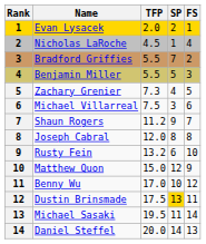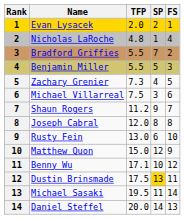 <table class="wikitable">
 <tr>
 <th>Rank</th>
 <th>Name</th>
 <th>TFP</th>
 <th>SP</th>
 <th>FS</th>
 </tr>
 <tr bgcolor="gold">
 <td align="center"><strong>1</strong></td>
 <td><a href='#'>Evan Lysacek</a></td>
 <td>2.0</td>
 <td>2</td>
 <td>1</td>
 </tr>
 <tr bgcolor="silver">
 <td align="center"><strong>2</strong></td>
 <td><a href='#'>Nicholas LaRoche</a></td>
-<td>4.5</td>
+<td>4.8</td>
 <td>1</td>
 <td>4</td>
 </tr>
 <tr bgcolor="cc9966">
 <td align="center"><strong>3</strong></td>
 <td><a href='#'>Bradford Griffies</a></td>
 <td>5.5</td>
 <td>7</td>
 <td>2</td>
 </tr>
 <tr bgcolor="#d1c571">
 <td align="center"><strong>4</strong></td>
 <td><a href='#'>Benjamin Miller</a></td>
 <td>5.5</td>
 <td>5</td>
 <td>3</td>
 </tr>
 <tr>
 <th>5</th>
 <td><a href='#'>Zachary Grenier</a></td>
 <td>7.3</td>
 <td>4</td>
 <td>5</td>
 </tr>
 <tr>
 <th>6</th>
 <td><a href='#'>Michael Villarreal</a></td>
 <td>7.5</td>
 <td>3</td>
 <td>6</td>
 </tr>
 <tr>
 <th>7</th>
 <td><a href='#'>Shaun Rogers</a></td>
 <td>11.2</td>
 <td>9</td>
 <td>7</td>
 </tr>
 <tr>
 <th>8</th>
 <td><a href='#'>Joseph Cabral</a></td>
 <td>12.0</td>
 <td>8</td>
 <td>8</td>
 </tr>
 <tr>
 <th>9</th>
 <td><a href='#'>Rusty Fein</a></td>
-<td>13.2</td>
+<td>13.0</td>
 <td>6</td>
 <td>10</td>
 </tr>
 <tr>
 <th>10</th>
 <td><a href='#'>Matthew Quon</a></td>
 <td>15.0</td>
 <td>12</td>
 <td>9</td>
 </tr>
 <tr>
 <th>11</th>
 <td><a href='#'>Benny Wu</a></td>
-<td>17.0</td>
+<td>17.1</td>
 <td>10</td>
 <td>12</td>
 </tr>
 <tr>
 <th>12</th>
 <td><a href='#'>Dustin Brinsmade</a></td>
 <td>17.5</td>
 <td style="background: gold;">13</td>
 <td>11</td>
 </tr>
 <tr>
 <th>13</th>
 <td><a href='#'>Michael Sasaki</a></td>
 <td>19.5</td>
 <td>11</td>
 <td>14</td>
 </tr>
 <tr>
 <th>14</th>
 <td><a href='#'>Daniel Steffel</a></td>
 <td>20.0</td>
 <td>14</td>
 <td>13</td>
 </tr>
 </table>
